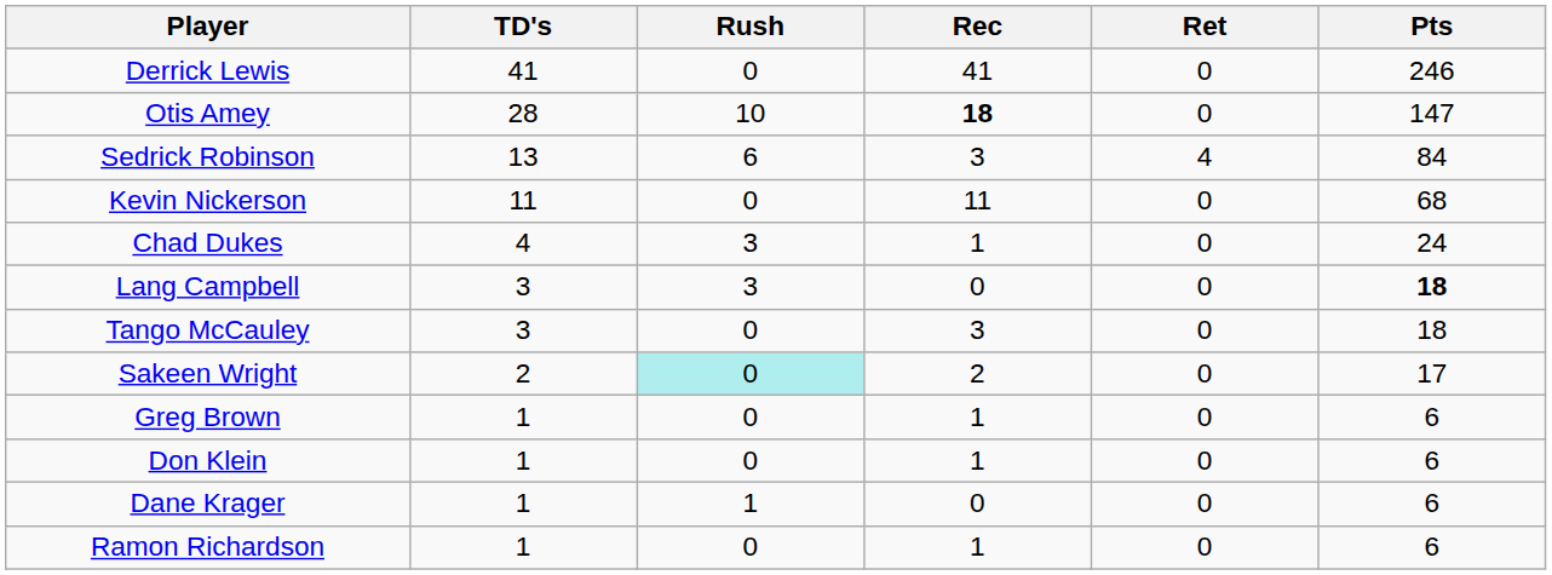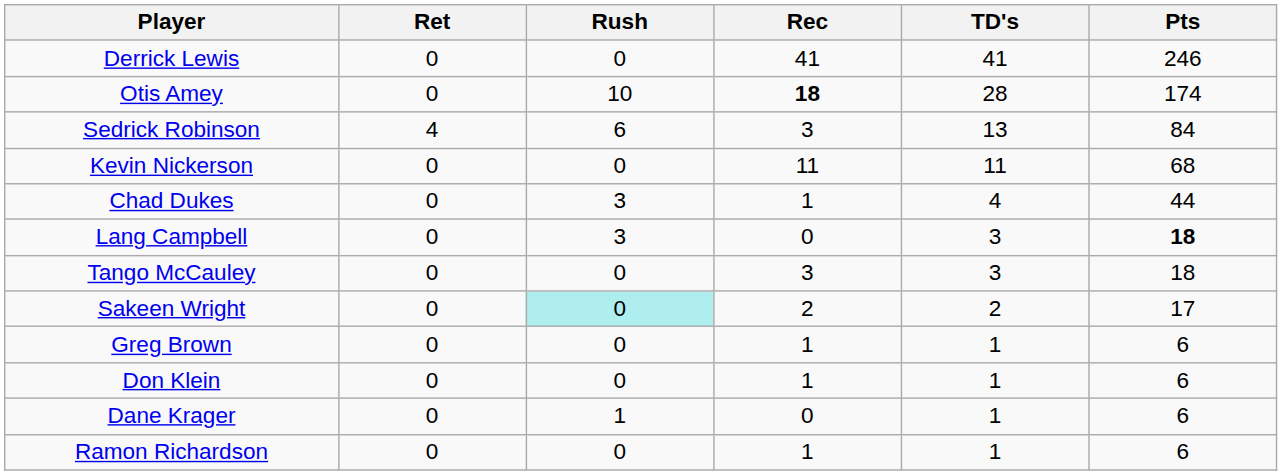 <table class="wikitable sortable">
 <tr>
 <th bgcolor="#DDDDFF" width="16%">Player</th>
-<th bgcolor="#DDDDFF" width="9%">TD's</th>
+<th bgcolor="#DDDDFF" width="9%">Ret</th>
 <th bgcolor="#DDDDFF" width="9%">Rush</th>
 <th bgcolor="#DDDDFF" width="9%">Rec</th>
-<th bgcolor="#DDDDFF" width="9%">Ret</th>
+<th bgcolor="#DDDDFF" width="9%">TD's</th>
 <th bgcolor="#DDDDFF" width="9%">Pts</th>
 </tr>
 <tr align="center">
 <td><a href='#'>Derrick Lewis</a></td>
-<td>41</td>
+<td>0</td>
 <td>0</td>
 <td>41</td>
-<td>0</td>
+<td>41</td>
 <td>246</td>
 </tr>
 <tr align="center">
 <td><a href='#'>Otis Amey</a></td>
-<td>28</td>
+<td>0</td>
 <td>10</td>
 <td><strong>18</strong></td>
-<td>0</td>
-<td>147</td>
+<td>28</td>
+<td>174</td>
 </tr>
 <tr align="center">
 <td><a href='#'>Sedrick Robinson</a></td>
-<td>13</td>
+<td>4</td>
 <td>6</td>
 <td>3</td>
-<td>4</td>
+<td>13</td>
 <td>84</td>
 </tr>
 <tr align="center">
 <td><a href='#'>Kevin Nickerson</a></td>
-<td>11</td>
+<td>0</td>
 <td>0</td>
 <td>11</td>
-<td>0</td>
+<td>11</td>
 <td>68</td>
 </tr>
 <tr align="center">
 <td><a href='#'>Chad Dukes</a></td>
-<td>4</td>
+<td>0</td>
 <td>3</td>
 <td>1</td>
-<td>0</td>
-<td>24</td>
+<td>4</td>
+<td>44</td>
 </tr>
 <tr align="center">
 <td><a href='#'>Lang Campbell</a></td>
-<td>3</td>
+<td>0</td>
 <td>3</td>
 <td>0</td>
-<td>0</td>
+<td>3</td>
 <td><strong>18</strong></td>
 </tr>
 <tr align="center">
 <td><a href='#'>Tango McCauley</a></td>
-<td>3</td>
+<td>0</td>
 <td>0</td>
 <td>3</td>
-<td>0</td>
+<td>3</td>
 <td>18</td>
 </tr>
 <tr align="center">
 <td><a href='#'>Sakeen Wright</a></td>
-<td>2</td>
+<td>0</td>
 <td style="background: paleturquoise;">0</td>
 <td>2</td>
-<td>0</td>
+<td>2</td>
 <td>17</td>
 </tr>
 <tr align="center">
 <td><a href='#'>Greg Brown</a></td>
-<td>1</td>
+<td>0</td>
 <td>0</td>
 <td>1</td>
-<td>0</td>
+<td>1</td>
 <td>6</td>
 </tr>
 <tr align="center">
 <td><a href='#'>Don Klein</a></td>
-<td>1</td>
+<td>0</td>
 <td>0</td>
 <td>1</td>
-<td>0</td>
+<td>1</td>
 <td>6</td>
 </tr>
 <tr align="center">
 <td><a href='#'>Dane Krager</a></td>
-<td>1</td>
+<td>0</td>
 <td>1</td>
 <td>0</td>
-<td>0</td>
+<td>1</td>
 <td>6</td>
 </tr>
 <tr align="center">
 <td><a href='#'>Ramon Richardson</a></td>
-<td>1</td>
+<td>0</td>
 <td>0</td>
 <td>1</td>
-<td>0</td>
+<td>1</td>
 <td>6</td>
 </tr>
 </table>
